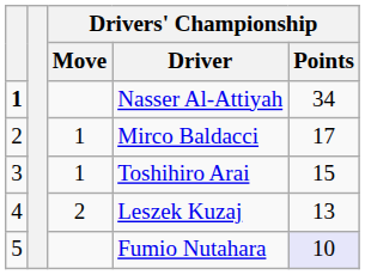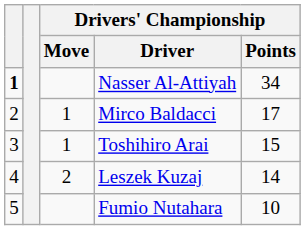 <table class="wikitable" style="font-size:85%;">
 <tr>
 <th rowspan="2"></th>
 <th rowspan="7" style="width:5px;"></th>
 <th colspan="3">Drivers' Championship</th>
 </tr>
 <tr>
 <th>Move</th>
 <th>Driver</th>
 <th>Points</th>
 </tr>
 <tr>
 <td align="center"><strong>1</strong></td>
 <td align="center"></td>
 <td> <a href='#'>Nasser Al-Attiyah</a></td>
 <td align="center">34</td>
 </tr>
 <tr>
 <td align="center">2</td>
 <td align="center"> 1</td>
 <td> <a href='#'>Mirco Baldacci</a></td>
 <td align="center">17</td>
 </tr>
 <tr>
 <td align="center">3</td>
 <td align="center"> 1</td>
 <td> <a href='#'>Toshihiro Arai</a></td>
 <td align="center">15</td>
 </tr>
 <tr>
 <td align="center">4</td>
 <td align="center"> 2</td>
 <td> <a href='#'>Leszek Kuzaj</a></td>
-<td align="center">13</td>
+<td align="center">14</td>
 </tr>
 <tr>
 <td align="center">5</td>
 <td align="center"></td>
 <td> <a href='#'>Fumio Nutahara</a></td>
-<td align="center" style="background: lavender;">10</td>
+<td align="center">10</td>
 </tr>
 </table>
